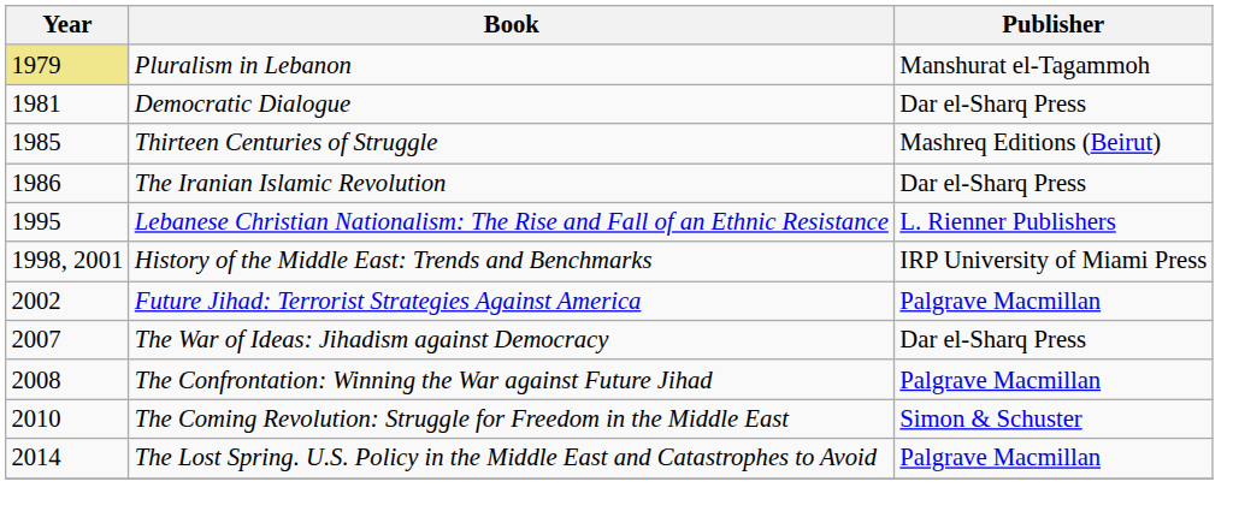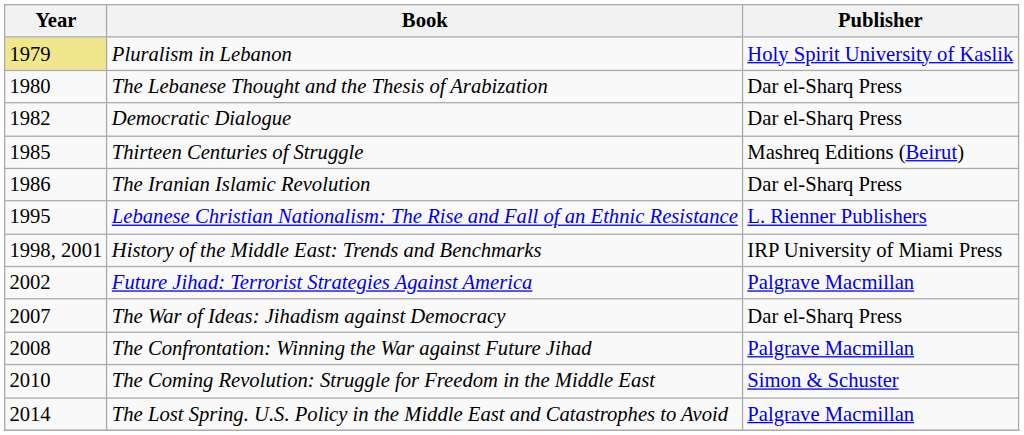 <table class="wikitable">
 <tr>
 <th>Year</th>
 <th>Book</th>
 <th>Publisher</th>
 </tr>
 <tr>
 <td style="background: khaki;">1979</td>
 <td><em>Pluralism in Lebanon</em></td>
-<td>Manshurat el-Tagammoh</td>
+<td><a href='#'>Holy Spirit University of Kaslik</a></td>
 </tr>
 <tr>
-<td>1981</td>
+<td>1980</td>
+<td><em>The Lebanese Thought and the Thesis of Arabization</em></td>
+<td>Dar el-Sharq Press</td>
+</tr>
+<tr>
+<td>1982</td>
 <td><em>Democratic Dialogue</em></td>
 <td>Dar el-Sharq Press</td>
 </tr>
 <tr>
 <td>1985</td>
 <td><em>Thirteen Centuries of Struggle</em></td>
 <td>Mashreq Editions (<a href='#'>Beirut</a>)</td>
 </tr>
 <tr>
 <td>1986</td>
 <td><em>The Iranian Islamic Revolution</em></td>
 <td>Dar el-Sharq Press</td>
 </tr>
 <tr>
 <td>1995</td>
 <td><em><a href='#'>Lebanese Christian Nationalism: The Rise and Fall of an Ethnic Resistance</a></em></td>
 <td><a href='#'>L. Rienner Publishers</a></td>
 </tr>
 <tr>
 <td>1998, 2001</td>
 <td><em>History of the Middle East: Trends and Benchmarks</em></td>
 <td>IRP University of Miami Press</td>
 </tr>
 <tr>
 <td>2002</td>
 <td><em><a href='#'>Future Jihad: Terrorist Strategies Against America</a></em></td>
 <td><a href='#'>Palgrave Macmillan</a></td>
 </tr>
 <tr>
 <td>2007</td>
 <td><em>The War of Ideas: Jihadism against Democracy</em></td>
 <td>Dar el-Sharq Press</td>
 </tr>
 <tr>
 <td>2008</td>
 <td><em>The Confrontation: Winning the War against Future Jihad</em></td>
 <td><a href='#'>Palgrave Macmillan</a></td>
 </tr>
 <tr>
 <td>2010</td>
 <td><em>The Coming Revolution: Struggle for Freedom in the Middle East</em></td>
 <td><a href='#'>Simon & Schuster</a></td>
 </tr>
 <tr>
 <td>2014</td>
 <td><em>The Lost Spring. U.S. Policy in the Middle East and Catastrophes to Avoid</em></td>
 <td><a href='#'>Palgrave Macmillan</a></td>
 </tr>
 <tr>
 </tr>
 </table>
